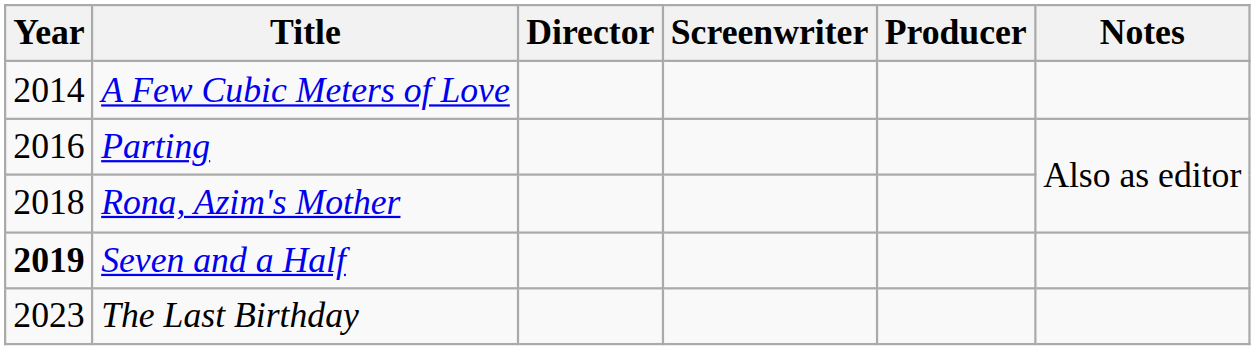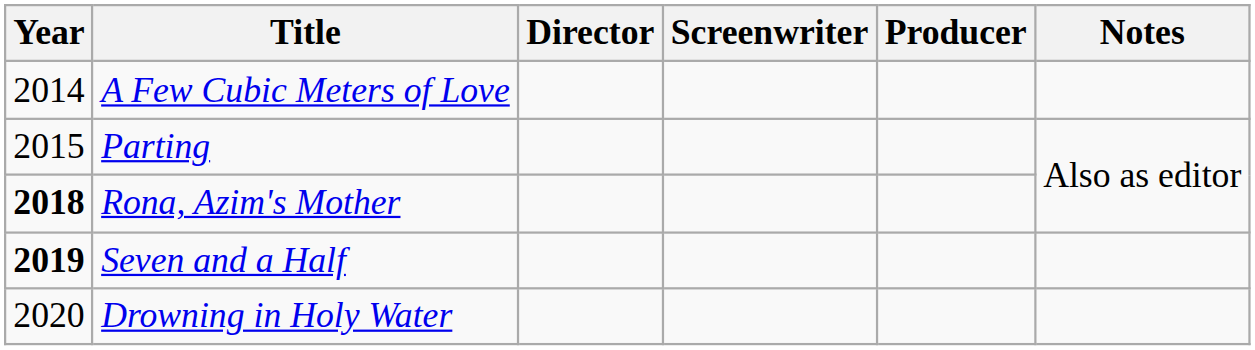 <table class="wikitable sortable">
 <tr>
 <th>Year</th>
 <th>Title</th>
 <th>Director</th>
 <th>Screenwriter</th>
 <th>Producer</th>
 <th>Notes</th>
 </tr>
 <tr>
 <td>2014</td>
 <td><em><a href='#'>A Few Cubic Meters of Love</a></em></td>
 <td></td>
 <td></td>
 <td></td>
 <td></td>
 </tr>
 <tr>
-<td>2016</td>
+<td>2015</td>
 <td><a href='#'><em>Parting</em></a></td>
 <td></td>
 <td></td>
 <td></td>
 <td rowspan="2">Also as editor</td>
 </tr>
 <tr>
-<td>2018</td>
+<td><strong>2018</strong></td>
 <td><em><a href='#'>Rona, Azim's Mother</a></em></td>
 <td></td>
 <td></td>
 <td></td>
 </tr>
 <tr>
 <td><strong>2019</strong></td>
 <td><em><a href='#'>Seven and a Half</a></em></td>
 <td></td>
 <td></td>
 <td></td>
 <td></td>
 </tr>
 <tr>
-<td>2023</td>
-<td><em>The Last Birthday</em></td>
+<td>2020</td>
+<td><em><a href='#'>Drowning in Holy Water</a></em></td>
 <td></td>
 <td></td>
 <td></td>
 <td></td>
 </tr>
 </table>
